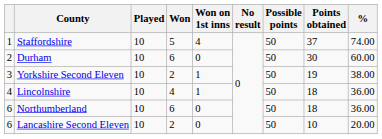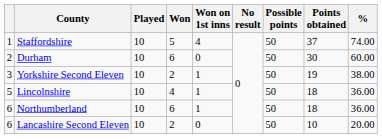 <table class="wikitable sortable">
 <tr>
 <th></th>
 <th>County</th>
 <th>Played</th>
 <th>Won</th>
 <th>Won on<br>1st inns</th>
 <th>No<br>result</th>
 <th>Possible<br>points</th>
 <th>Points<br>obtained</th>
 <th>%</th>
 </tr>
 <tr>
 <td>1</td>
 <td><a href='#'>Staffordshire</a></td>
 <td>10</td>
 <td>5</td>
 <td>4</td>
 <td rowspan="6">0</td>
 <td>50</td>
 <td>37</td>
 <td>74.00</td>
 </tr>
 <tr>
 <td>2</td>
 <td><a href='#'>Durham</a></td>
 <td>10</td>
 <td>6</td>
 <td>0</td>
 <td>50</td>
 <td>30</td>
 <td>60.00</td>
 </tr>
 <tr>
 <td>3</td>
 <td><a href='#'>Yorkshire Second Eleven</a></td>
 <td>10</td>
 <td>2</td>
 <td>1</td>
 <td>50</td>
 <td>19</td>
 <td>38.00</td>
 </tr>
 <tr>
-<td>4</td>
+<td>5</td>
 <td><a href='#'>Lincolnshire</a></td>
 <td>10</td>
 <td>4</td>
 <td>1</td>
 <td>50</td>
 <td>18</td>
 <td>36.00</td>
 </tr>
 <tr>
 <td>6</td>
 <td><a href='#'>Northumberland</a></td>
 <td>10</td>
 <td>6</td>
-<td>0</td>
+<td>1</td>
 <td>50</td>
 <td>18</td>
 <td>36.00</td>
 </tr>
 <tr>
 <td>6</td>
 <td><a href='#'>Lancashire Second Eleven</a></td>
 <td>10</td>
 <td>2</td>
 <td>0</td>
 <td>50</td>
 <td>10</td>
 <td>20.00</td>
 </tr>
 </table>
